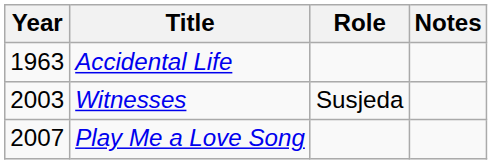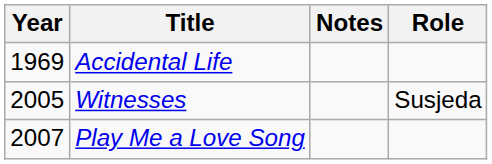 <table class="wikitable sortable">
 <tr>
 <th>Year</th>
 <th>Title</th>
+<th class="unsortable">Notes</th>
 <th>Role</th>
-<th class="unsortable">Notes</th>
 </tr>
 <tr>
-<td>1963</td>
+<td>1969</td>
 <td><em><a href='#'>Accidental Life</a></em></td>
 <td></td>
 <td></td>
 </tr>
 <tr>
-<td>2003</td>
+<td>2005</td>
 <td><em><a href='#'>Witnesses</a></em></td>
+<td></td>
 <td>Susjeda</td>
-<td></td>
 </tr>
 <tr>
 <td>2007</td>
 <td><em><a href='#'>Play Me a Love Song</a></em></td>
 <td></td>
 <td></td>
 </tr>
 </table>
